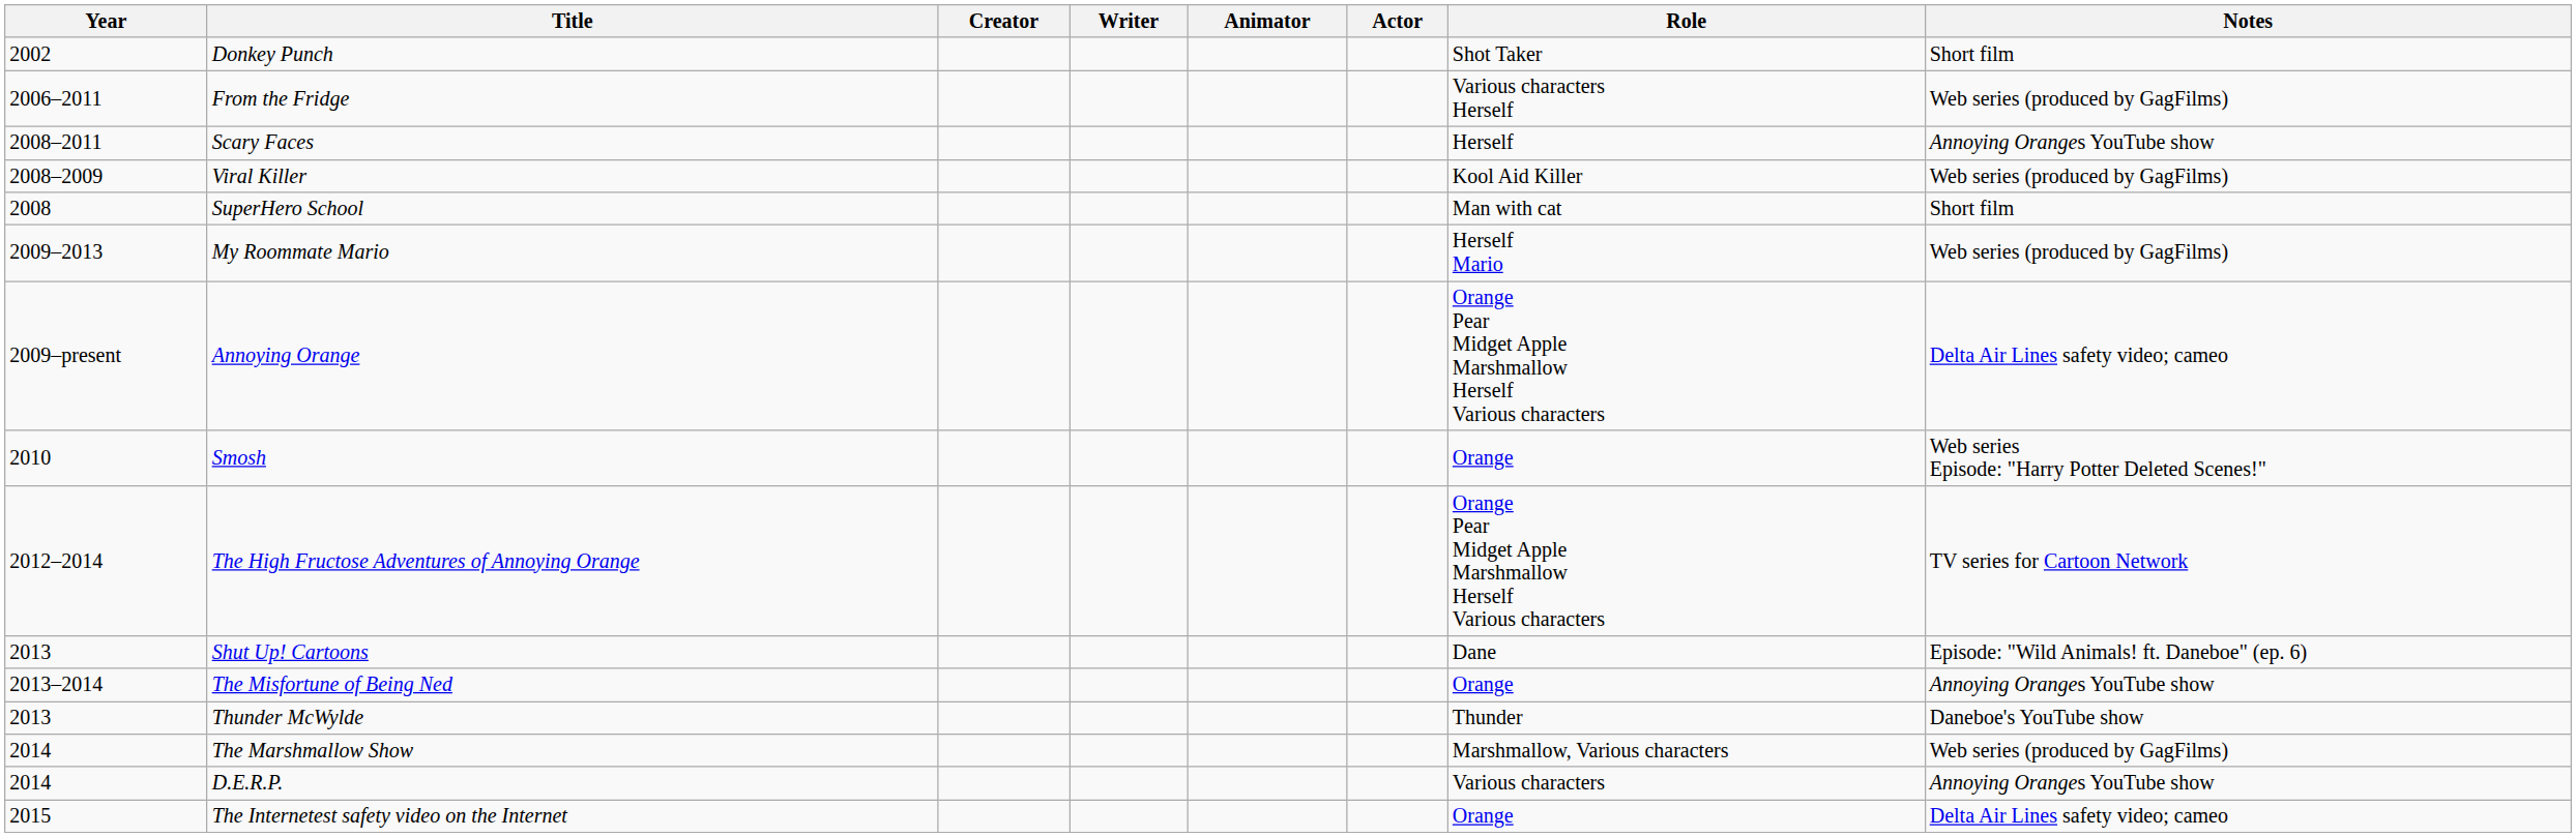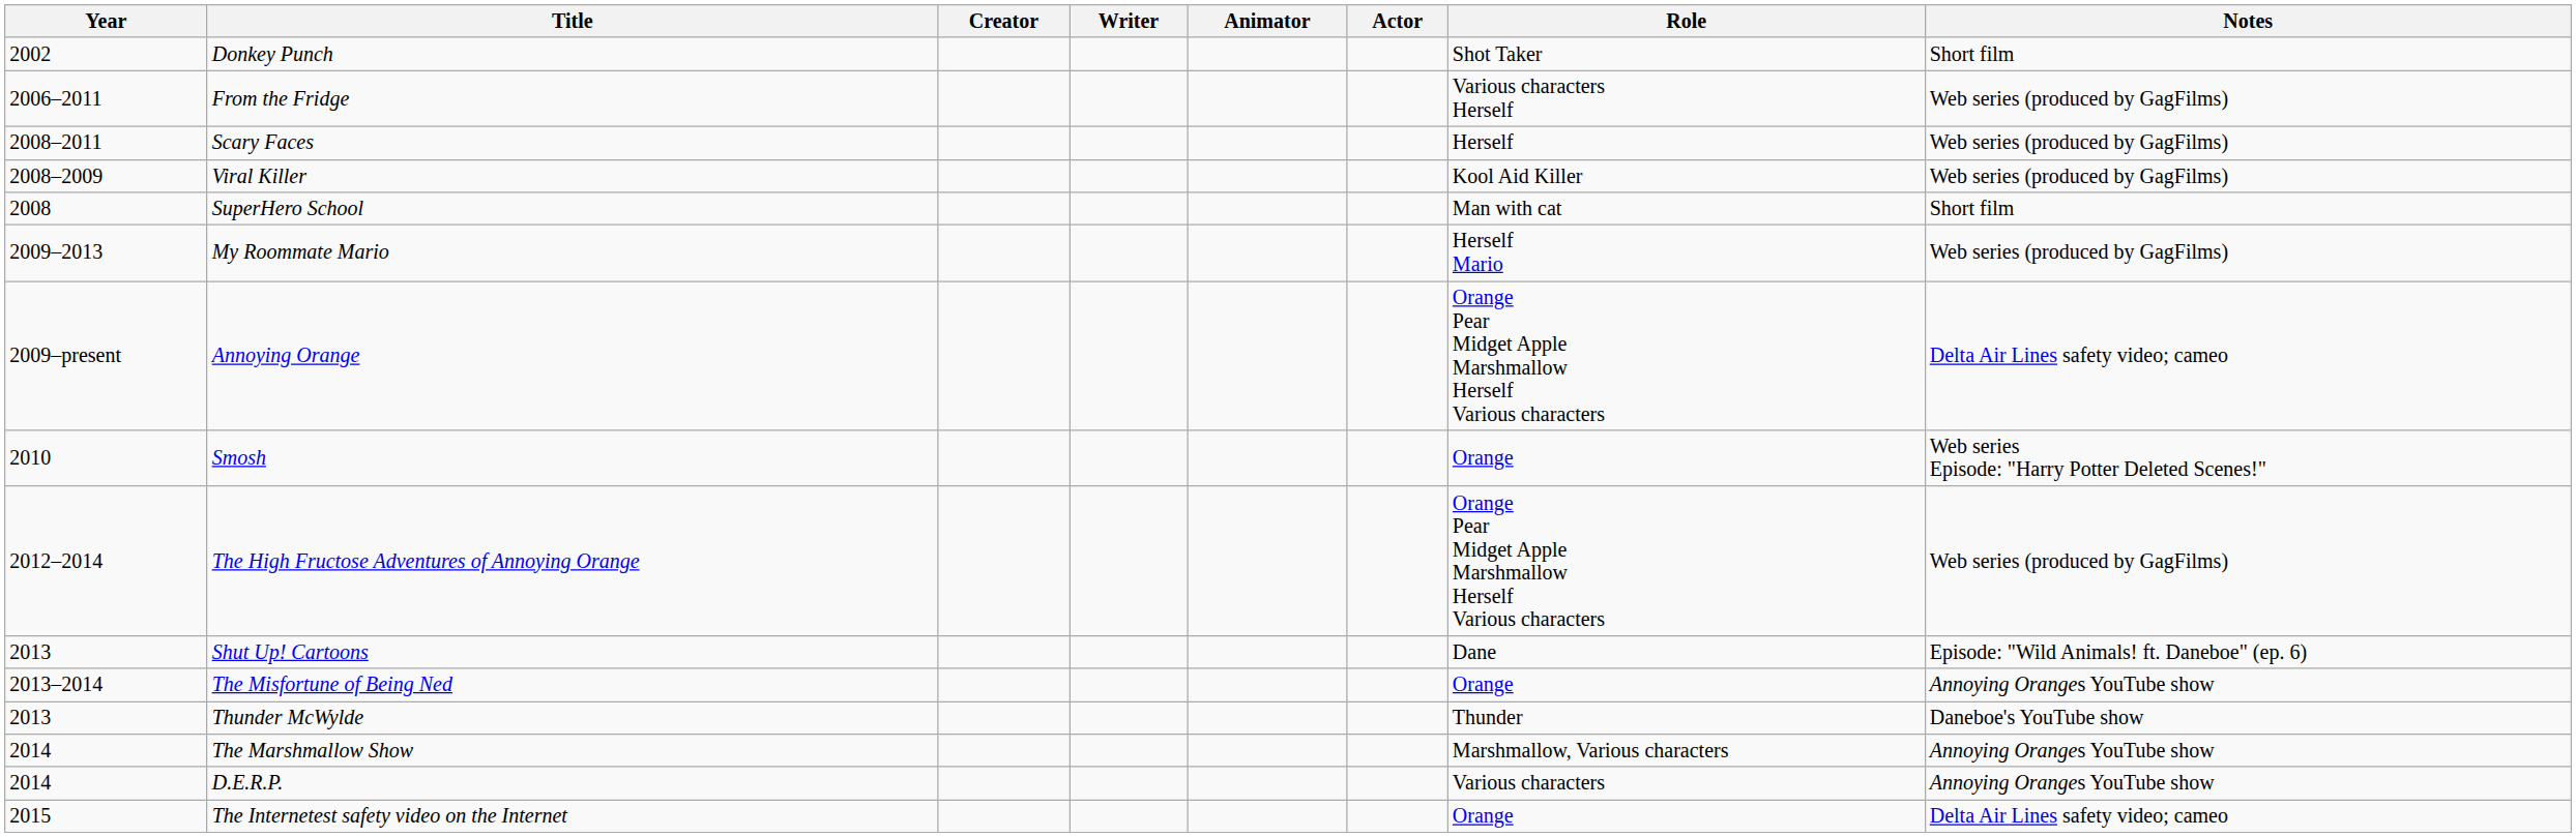 <table class="wikitable" style="width: 100%">
 <tr>
 <th>Year</th>
 <th>Title</th>
 <th>Creator</th>
 <th>Writer</th>
 <th>Animator</th>
 <th>Actor</th>
 <th>Role</th>
 <th>Notes</th>
 </tr>
 <tr>
 <td>2002</td>
 <td><em>Donkey Punch</em></td>
 <td></td>
 <td></td>
 <td></td>
 <td></td>
 <td>Shot Taker</td>
 <td>Short film</td>
 </tr>
 <tr>
 <td>2006–2011</td>
 <td><em>From the Fridge</em></td>
 <td></td>
 <td></td>
 <td></td>
 <td></td>
 <td>Various characters<br>Herself</td>
 <td>Web series (produced by GagFilms)</td>
 </tr>
 <tr>
 <td>2008–2011</td>
 <td><em>Scary Faces</em></td>
 <td></td>
 <td></td>
 <td></td>
 <td></td>
 <td>Herself</td>
-<td><em>Annoying Orange</em>s YouTube show</td>
+<td>Web series (produced by GagFilms)</td>
 </tr>
 <tr>
 <td>2008–2009</td>
 <td><em>Viral Killer</em></td>
 <td></td>
 <td></td>
 <td></td>
 <td></td>
 <td>Kool Aid Killer</td>
 <td>Web series (produced by GagFilms)</td>
 </tr>
 <tr>
 <td>2008</td>
 <td><em>SuperHero School</em></td>
 <td></td>
 <td></td>
 <td></td>
 <td></td>
 <td>Man with cat</td>
 <td>Short film</td>
 </tr>
 <tr>
 <td>2009–2013</td>
 <td><em>My Roommate Mario</em></td>
 <td></td>
 <td></td>
 <td></td>
 <td></td>
 <td>Herself<br><a href='#'>Mario</a></td>
 <td>Web series (produced by GagFilms)</td>
 </tr>
 <tr>
 <td>2009–present</td>
 <td><em><a href='#'>Annoying Orange</a></em></td>
 <td></td>
 <td></td>
 <td></td>
 <td></td>
 <td><a href='#'>Orange</a> <br>Pear<br>Midget Apple<br>Marshmallow <br>Herself<br>Various characters</td>
 <td><a href='#'>Delta Air Lines</a> safety video; cameo</td>
 </tr>
 <tr>
 <td>2010</td>
 <td><em><a href='#'>Smosh</a></em></td>
 <td></td>
 <td></td>
 <td></td>
 <td></td>
 <td><a href='#'>Orange</a></td>
 <td>Web series<br>Episode: "Harry Potter Deleted Scenes!"</td>
 </tr>
 <tr>
 <td>2012–2014</td>
 <td><em><a href='#'>The High Fructose Adventures of Annoying Orange</a></em></td>
 <td></td>
 <td></td>
 <td></td>
 <td></td>
 <td><a href='#'>Orange</a> <br>Pear<br>Midget Apple<br>Marshmallow<br>Herself<br>Various characters</td>
-<td>TV series for <a href='#'>Cartoon Network</a></td>
+<td>Web series (produced by GagFilms)</td>
 </tr>
 <tr>
 <td>2013</td>
 <td><em><a href='#'>Shut Up! Cartoons</a></em></td>
 <td></td>
 <td></td>
 <td></td>
 <td></td>
 <td>Dane</td>
 <td>Episode: "Wild Animals! ft. Daneboe" (ep. 6)</td>
 </tr>
 <tr>
 <td>2013–2014</td>
 <td><em><a href='#'>The Misfortune of Being Ned</a></em></td>
 <td></td>
 <td></td>
 <td></td>
 <td></td>
 <td><a href='#'>Orange</a></td>
 <td><em>Annoying Orange</em>s YouTube show</td>
 </tr>
 <tr>
 <td>2013</td>
 <td><em>Thunder McWylde</em></td>
 <td></td>
 <td></td>
 <td></td>
 <td></td>
 <td>Thunder</td>
 <td>Daneboe's YouTube show</td>
 </tr>
 <tr>
 <td>2014</td>
 <td><em>The Marshmallow Show</em></td>
 <td></td>
 <td></td>
 <td></td>
 <td></td>
 <td>Marshmallow, Various characters</td>
-<td>Web series (produced by GagFilms)</td>
+<td><em>Annoying Orange</em>s YouTube show</td>
 </tr>
 <tr>
 <td>2014</td>
 <td><em>D.E.R.P.</em></td>
 <td></td>
 <td></td>
 <td></td>
 <td></td>
 <td>Various characters</td>
 <td><em>Annoying Orange</em>s YouTube show</td>
 </tr>
 <tr>
 <td>2015</td>
 <td><em>The Internetest safety video on the Internet</em></td>
 <td></td>
 <td></td>
 <td></td>
 <td></td>
 <td><a href='#'>Orange</a></td>
 <td><a href='#'>Delta Air Lines</a> safety video; cameo</td>
 </tr>
 <tr>
 </tr>
 </table>
